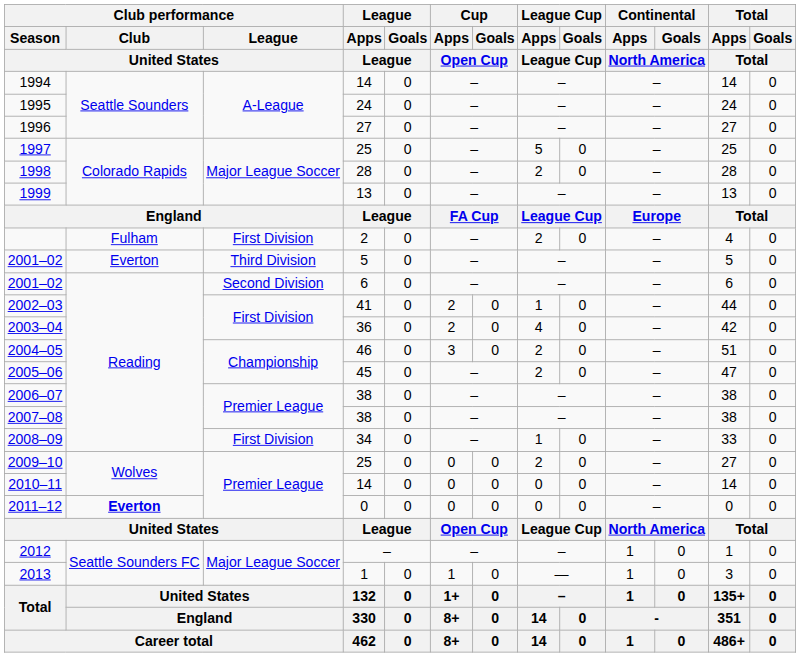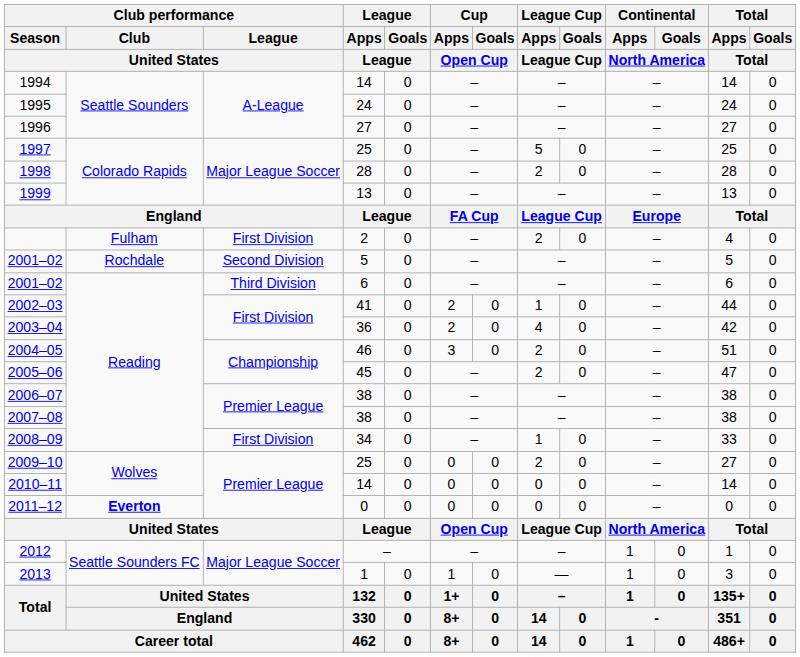 <table class="wikitable" style="text-align:center">
 <tr>
 <th colspan=3>Club performance</th>
 <th colspan=2>League</th>
 <th colspan=2>Cup</th>
 <th colspan=2>League Cup</th>
 <th colspan=2>Continental</th>
 <th colspan=2>Total</th>
 </tr>
 <tr>
 <th>Season</th>
 <th>Club</th>
 <th>League</th>
 <th>Apps</th>
 <th>Goals</th>
 <th>Apps</th>
 <th>Goals</th>
 <th>Apps</th>
 <th>Goals</th>
 <th>Apps</th>
 <th>Goals</th>
 <th>Apps</th>
 <th>Goals</th>
 </tr>
 <tr>
 <th colspan=3>United States</th>
 <th colspan=2>League</th>
 <th colspan=2><a href='#'>Open Cup</a></th>
 <th colspan=2>League Cup</th>
 <th colspan=2><a href='#'>North America</a></th>
 <th colspan=2>Total</th>
 </tr>
 <tr>
 <td>1994</td>
 <td rowspan="3"><a href='#'>Seattle Sounders</a></td>
 <td rowspan="3"><a href='#'>A-League</a></td>
 <td>14</td>
 <td>0</td>
 <td colspan="2">–</td>
 <td colspan="2">–</td>
 <td colspan="2">–</td>
 <td>14</td>
 <td>0</td>
 </tr>
 <tr>
 <td>1995</td>
 <td>24</td>
 <td>0</td>
 <td colspan="2">–</td>
 <td colspan="2">–</td>
 <td colspan="2">–</td>
 <td>24</td>
 <td>0</td>
 </tr>
 <tr>
 <td>1996</td>
 <td>27</td>
 <td>0</td>
 <td colspan="2">–</td>
 <td colspan="2">–</td>
 <td colspan="2">–</td>
 <td>27</td>
 <td>0</td>
 </tr>
 <tr>
 <td><a href='#'>1997</a></td>
 <td rowspan="3"><a href='#'>Colorado Rapids</a></td>
 <td rowspan="3"><a href='#'>Major League Soccer</a></td>
 <td>25</td>
 <td>0</td>
 <td colspan="2">–</td>
 <td>5</td>
 <td>0</td>
 <td colspan="2">–</td>
 <td>25</td>
 <td>0</td>
 </tr>
 <tr>
 <td><a href='#'>1998</a></td>
 <td>28</td>
 <td>0</td>
 <td colspan="2">–</td>
 <td>2</td>
 <td>0</td>
 <td colspan="2">–</td>
 <td>28</td>
 <td>0</td>
 </tr>
 <tr>
 <td><a href='#'>1999</a></td>
 <td>13</td>
 <td>0</td>
 <td colspan="2">–</td>
 <td colspan="2">–</td>
 <td colspan="2">–</td>
 <td>13</td>
 <td>0</td>
 </tr>
 <tr>
 <th colspan=3>England</th>
 <th colspan=2>League</th>
 <th colspan=2><a href='#'>FA Cup</a></th>
 <th colspan=2><a href='#'>League Cup</a></th>
 <th colspan=2><a href='#'>Europe</a></th>
 <th colspan=2>Total</th>
 </tr>
 <tr>
 <td></td>
 <td><a href='#'>Fulham</a></td>
 <td><a href='#'>First Division</a></td>
 <td>2</td>
 <td>0</td>
 <td colspan="2">–</td>
 <td>2</td>
 <td>0</td>
 <td colspan="2">–</td>
 <td>4</td>
 <td>0</td>
 </tr>
 <tr>
 <td><a href='#'>2001–02</a></td>
-<td><a href='#'>Everton</a></td>
-<td><a href='#'>Third Division</a></td>
+<td><a href='#'>Rochdale</a></td>
+<td><a href='#'>Second Division</a></td>
 <td>5</td>
 <td>0</td>
 <td colspan="2">–</td>
 <td colspan="2">–</td>
 <td colspan="2">–</td>
 <td>5</td>
 <td>0</td>
 </tr>
 <tr>
 <td><a href='#'>2001–02</a></td>
 <td rowspan="8"><a href='#'>Reading</a></td>
-<td><a href='#'>Second Division</a></td>
+<td><a href='#'>Third Division</a></td>
 <td>6</td>
 <td>0</td>
 <td colspan="2">–</td>
 <td colspan="2">–</td>
 <td colspan="2">–</td>
 <td>6</td>
 <td>0</td>
 </tr>
 <tr>
 <td><a href='#'>2002–03</a></td>
 <td rowspan="2"><a href='#'>First Division</a></td>
 <td>41</td>
 <td>0</td>
 <td>2</td>
 <td>0</td>
 <td>1</td>
 <td>0</td>
 <td colspan="2">–</td>
 <td>44</td>
 <td>0</td>
 </tr>
 <tr>
 <td><a href='#'>2003–04</a></td>
 <td>36</td>
 <td>0</td>
 <td>2</td>
 <td>0</td>
 <td>4</td>
 <td>0</td>
 <td colspan="2">–</td>
 <td>42</td>
 <td>0</td>
 </tr>
 <tr>
 <td><a href='#'>2004–05</a></td>
 <td rowspan="2"><a href='#'>Championship</a></td>
 <td>46</td>
 <td>0</td>
 <td>3</td>
 <td>0</td>
 <td>2</td>
 <td>0</td>
 <td colspan="2">–</td>
 <td>51</td>
 <td>0</td>
 </tr>
 <tr>
 <td><a href='#'>2005–06</a></td>
 <td>45</td>
 <td>0</td>
 <td colspan="2">–</td>
 <td>2</td>
 <td>0</td>
 <td colspan="2">–</td>
 <td>47</td>
 <td>0</td>
 </tr>
 <tr>
 <td><a href='#'>2006–07</a></td>
 <td rowspan="2"><a href='#'>Premier League</a></td>
 <td>38</td>
 <td>0</td>
 <td colspan="2">–</td>
 <td colspan="2">–</td>
 <td colspan="2">–</td>
 <td>38</td>
 <td>0</td>
 </tr>
 <tr>
 <td><a href='#'>2007–08</a></td>
 <td>38</td>
 <td>0</td>
 <td colspan="2">–</td>
 <td colspan="2">–</td>
 <td colspan="2">–</td>
 <td>38</td>
 <td>0</td>
 </tr>
 <tr>
 <td><a href='#'>2008–09</a></td>
 <td><a href='#'>First Division</a></td>
 <td>34</td>
 <td>0</td>
 <td colspan="2">–</td>
 <td>1</td>
 <td>0</td>
 <td colspan="2">–</td>
 <td>33</td>
 <td>0</td>
 </tr>
 <tr>
 <td><a href='#'>2009–10</a></td>
 <td rowspan="2"><a href='#'>Wolves</a></td>
 <td rowspan="3"><a href='#'>Premier League</a></td>
 <td>25</td>
 <td>0</td>
 <td>0</td>
 <td>0</td>
 <td>2</td>
 <td>0</td>
 <td colspan="2">–</td>
 <td>27</td>
 <td>0</td>
 </tr>
 <tr>
 <td><a href='#'>2010–11</a></td>
 <td>14</td>
 <td>0</td>
 <td>0</td>
 <td>0</td>
 <td>0</td>
 <td>0</td>
 <td colspan="2">–</td>
 <td>14</td>
 <td>0</td>
 </tr>
 <tr>
 <td><a href='#'>2011–12</a></td>
 <td><strong><a href='#'>Everton</a></strong></td>
 <td>0</td>
 <td>0</td>
 <td>0</td>
 <td>0</td>
 <td>0</td>
 <td>0</td>
 <td colspan="2">–</td>
 <td>0</td>
 <td>0</td>
 </tr>
 <tr>
 <th colspan=3>United States</th>
 <th colspan=2>League</th>
 <th colspan=2><a href='#'>Open Cup</a></th>
 <th colspan=2>League Cup</th>
 <th colspan=2><a href='#'>North America</a></th>
 <th colspan=2>Total</th>
 </tr>
 <tr>
 <td><a href='#'>2012</a></td>
 <td rowspan="2"><a href='#'>Seattle Sounders FC</a></td>
 <td rowspan="2"><a href='#'>Major League Soccer</a></td>
 <td colspan="2">–</td>
 <td colspan="2">–</td>
 <td colspan="2">–</td>
 <td>1</td>
 <td>0</td>
 <td>1</td>
 <td>0</td>
 </tr>
 <tr>
 <td><a href='#'>2013</a></td>
 <td>1</td>
 <td>0</td>
 <td>1</td>
 <td>0</td>
 <td colspan="2">—</td>
 <td>1</td>
 <td>0</td>
 <td>3</td>
 <td>0</td>
 </tr>
 <tr>
 <th rowspan=2>Total</th>
 <th colspan=2>United States</th>
 <th>132</th>
 <th>0</th>
 <th>1+</th>
 <th>0</th>
 <th colspan="2">–</th>
 <th>1</th>
 <th>0</th>
 <th>135+</th>
 <th>0</th>
 </tr>
 <tr>
 <th colspan=2>England</th>
 <th>330</th>
 <th>0</th>
 <th>8+</th>
 <th>0</th>
 <th>14</th>
 <th>0</th>
 <th colspan="2">-</th>
 <th>351</th>
 <th>0</th>
 </tr>
 <tr>
 <th colspan=3>Career total</th>
 <th>462</th>
 <th>0</th>
 <th>8+</th>
 <th>0</th>
 <th>14</th>
 <th>0</th>
 <th>1</th>
 <th>0</th>
 <th>486+</th>
 <th>0</th>
 </tr>
 </table>
